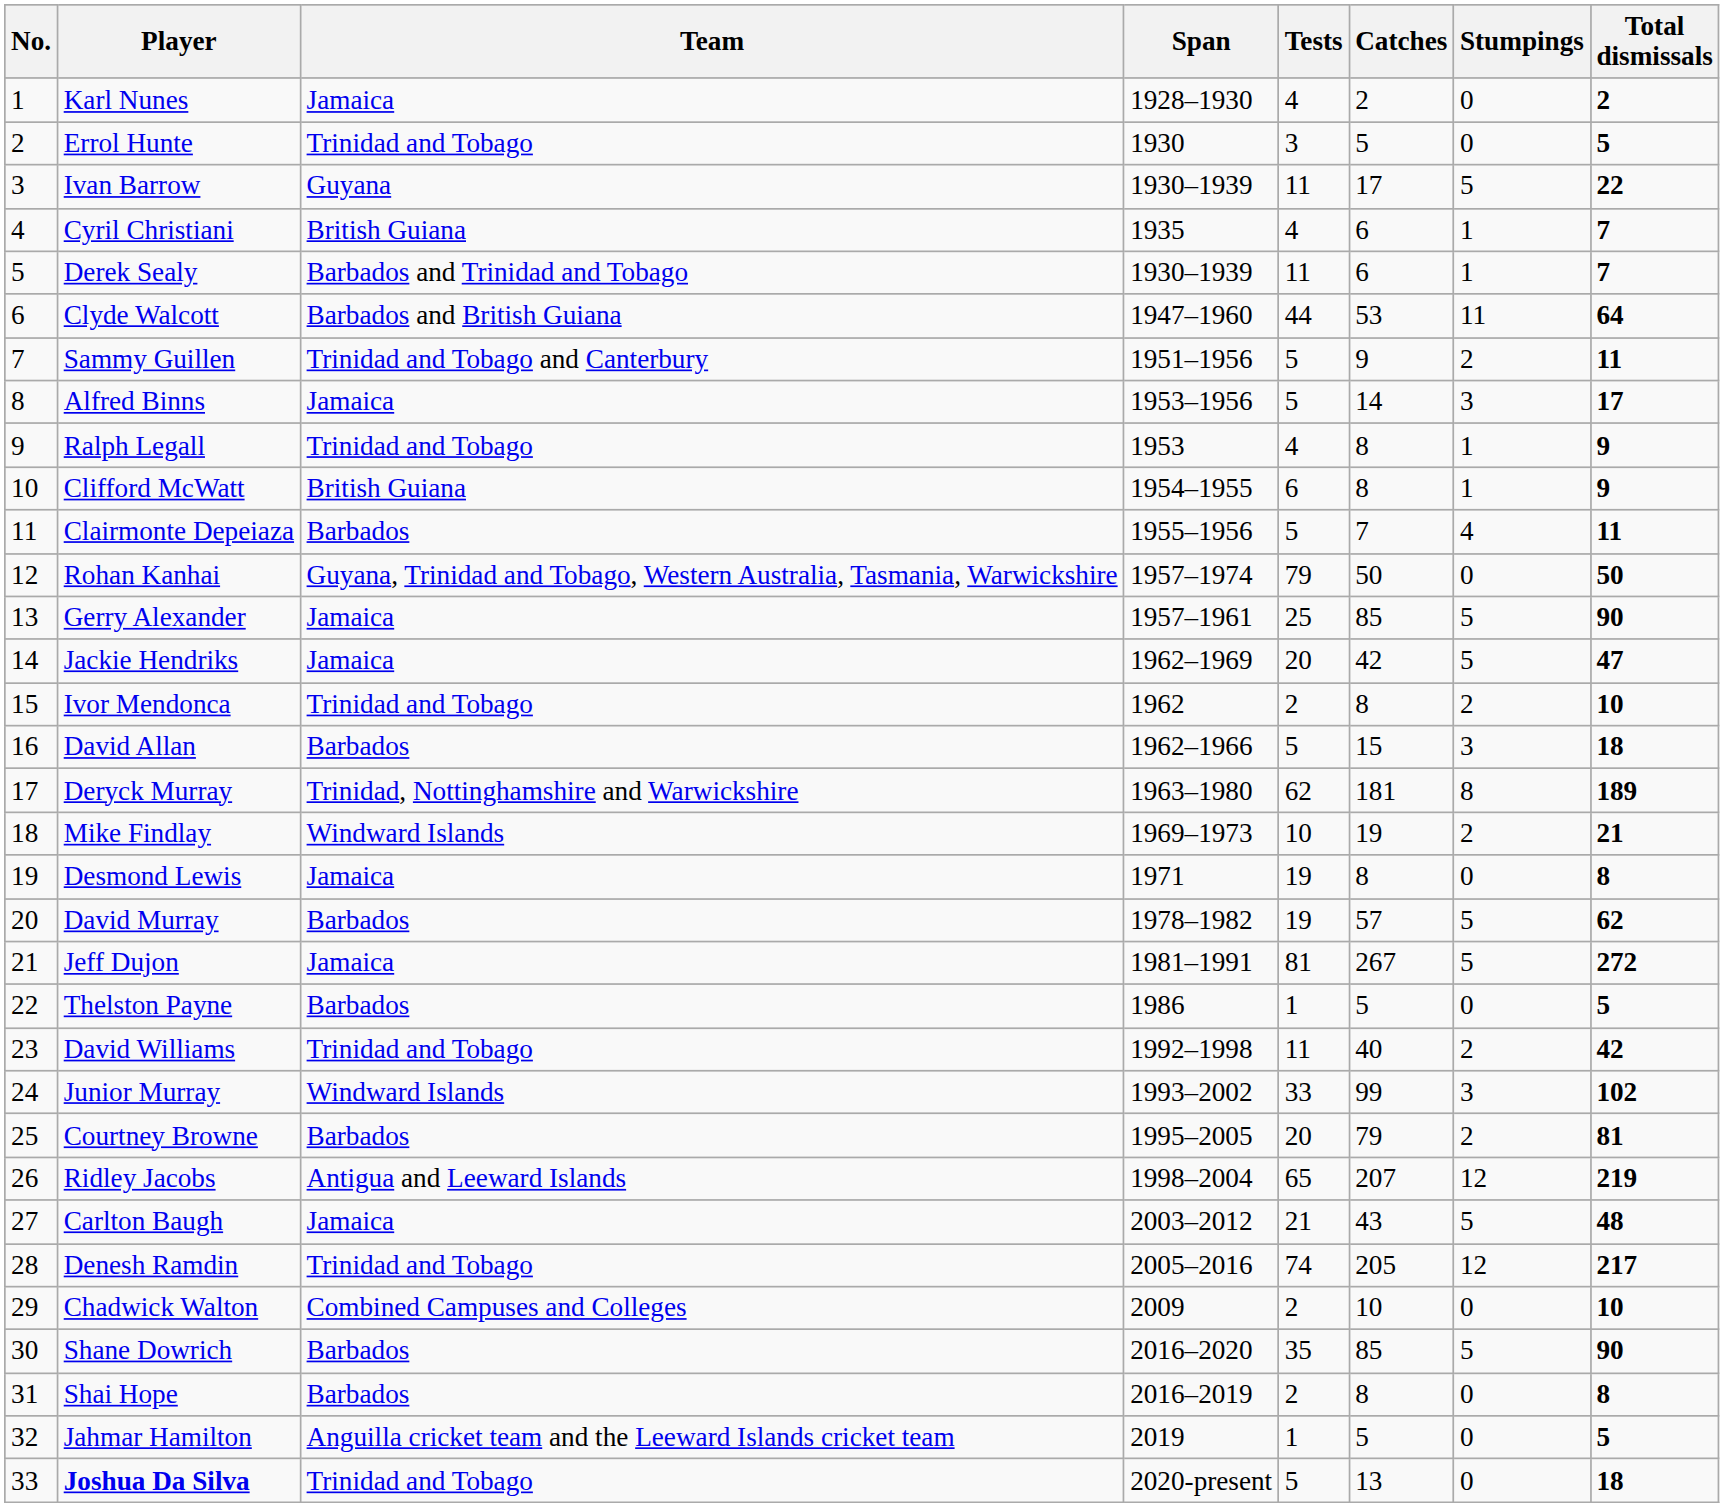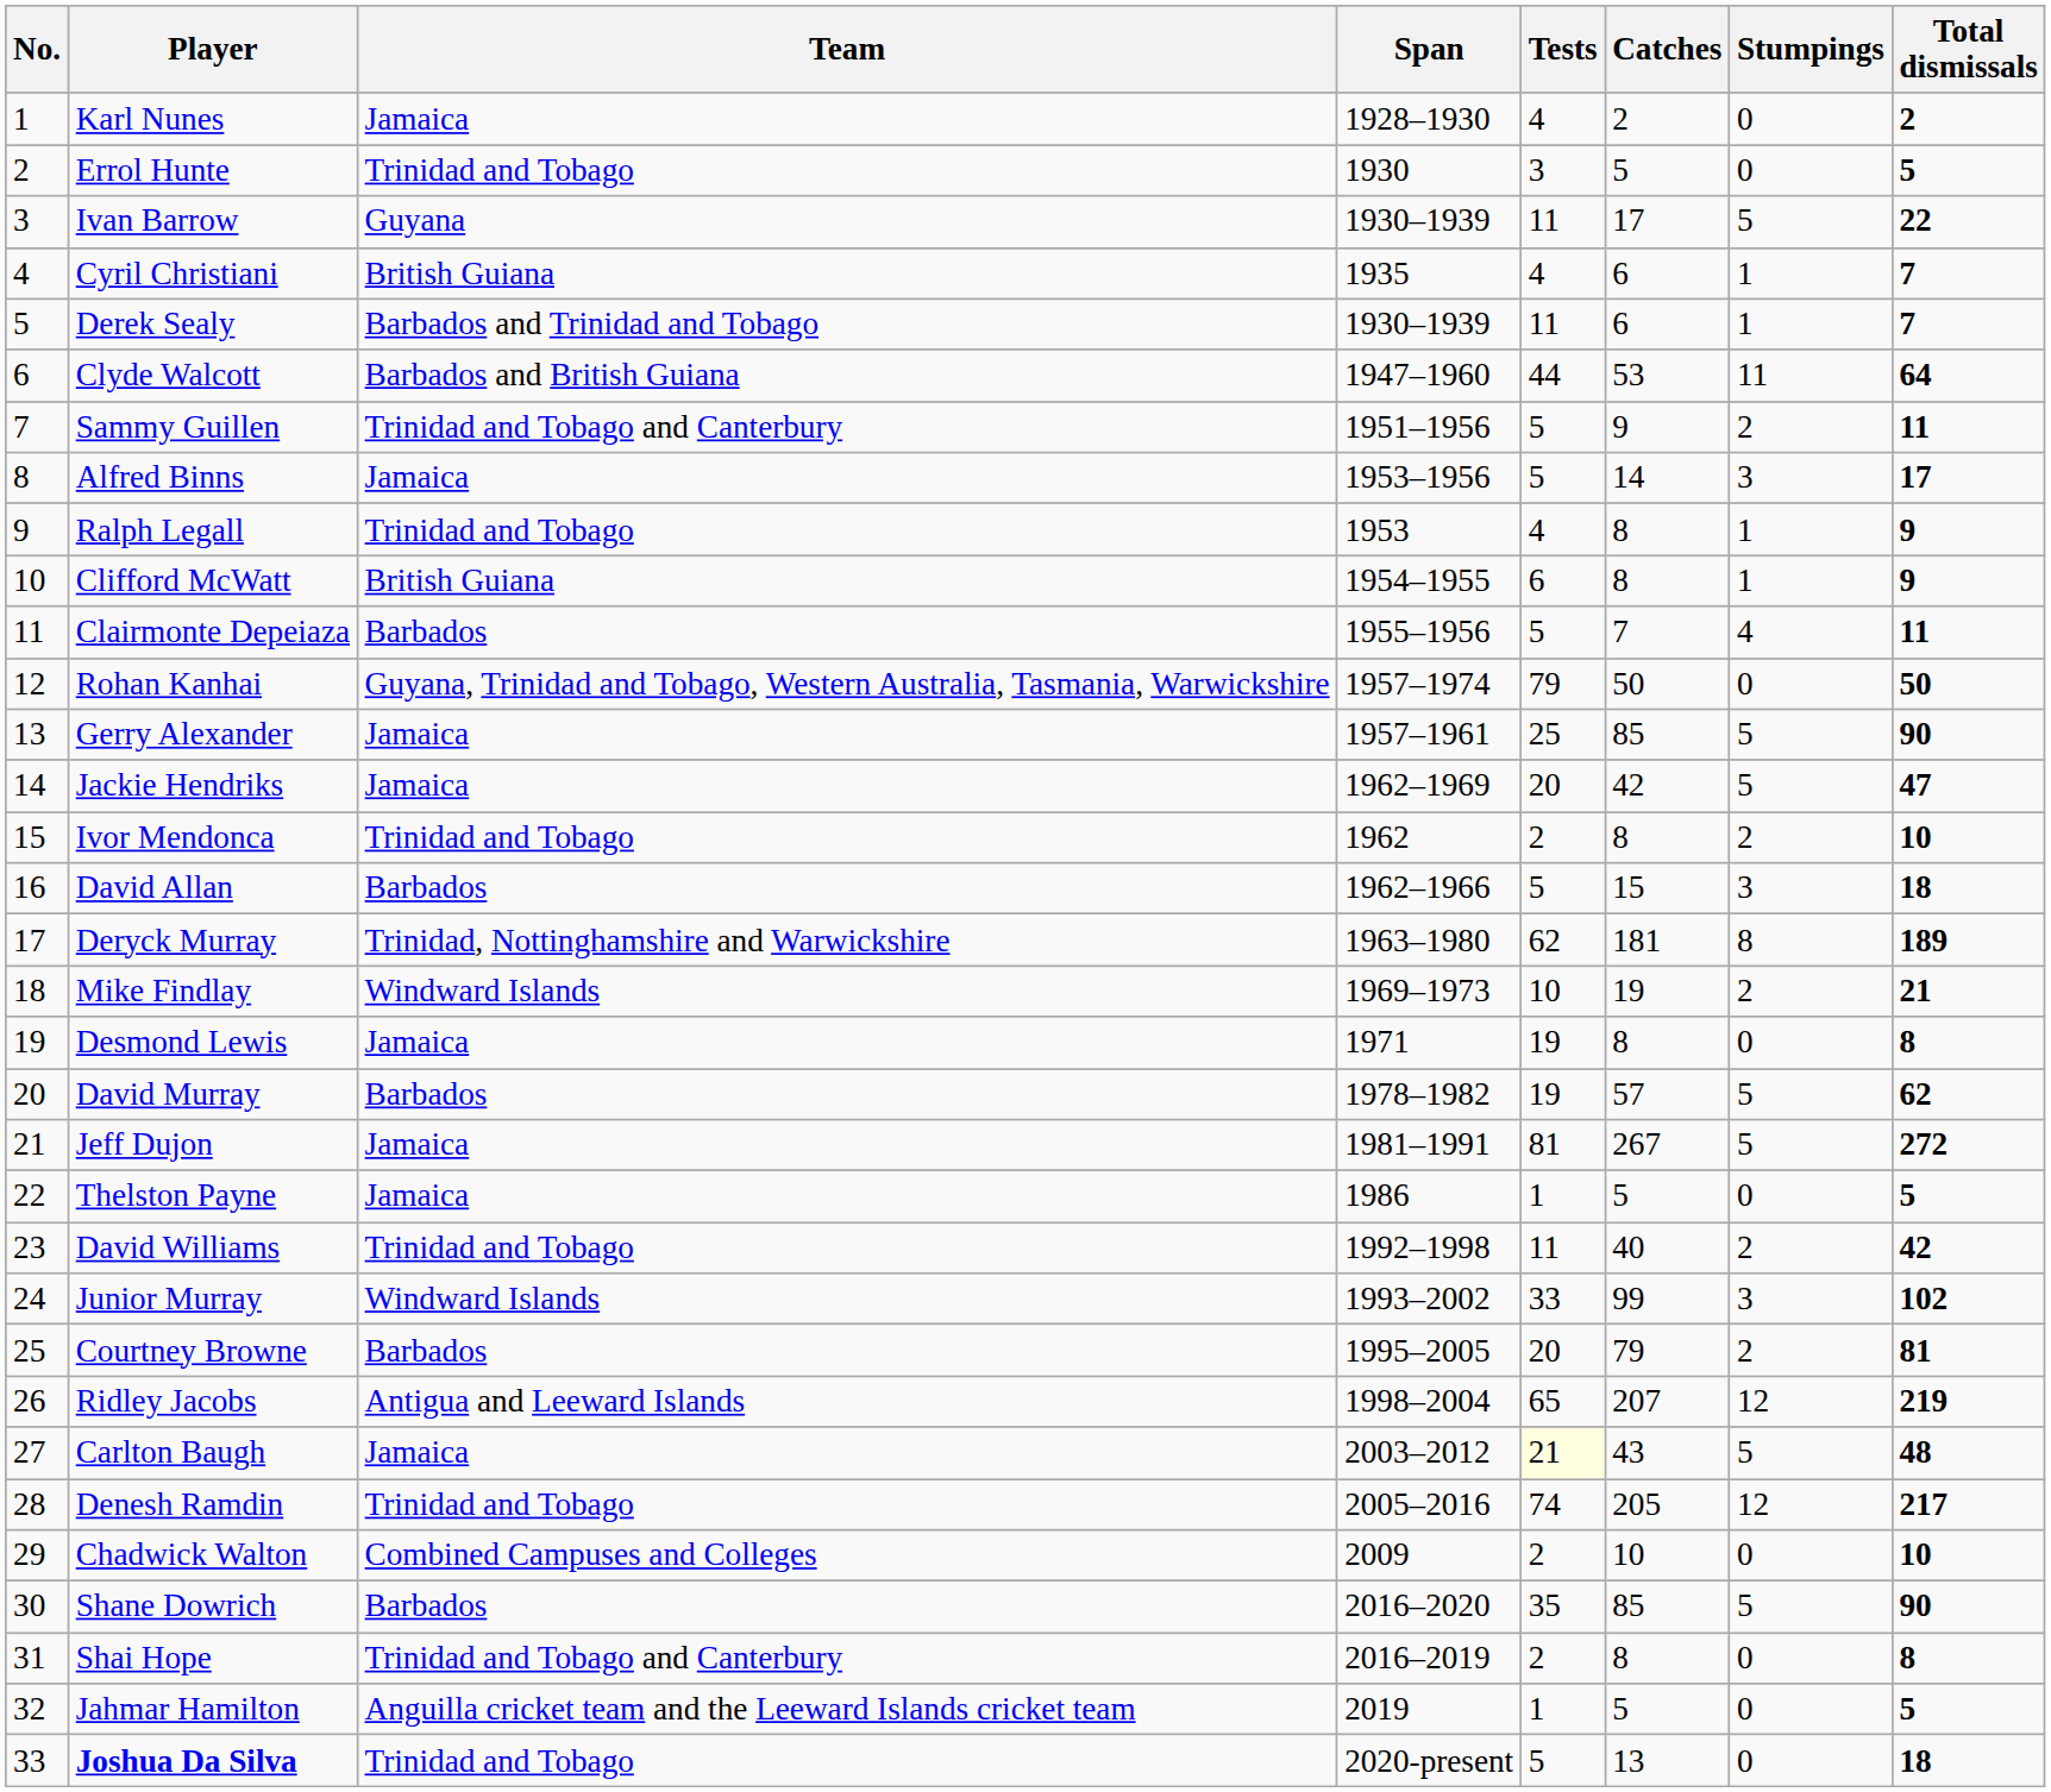 <table class="wikitable sortable">
 <tr>
 <th>No.</th>
 <th>Player</th>
 <th>Team</th>
 <th>Span</th>
 <th>Tests</th>
 <th>Catches</th>
 <th>Stumpings</th>
 <th>Total<br>dismissals</th>
 </tr>
 <tr>
 <td>1</td>
 <td><a href='#'>Karl Nunes</a></td>
 <td><a href='#'>Jamaica</a></td>
 <td>1928–1930</td>
 <td>4</td>
 <td>2</td>
 <td>0</td>
 <td><strong>2</strong></td>
 </tr>
 <tr>
 <td>2</td>
 <td><a href='#'>Errol Hunte</a></td>
 <td><a href='#'>Trinidad and Tobago</a></td>
 <td>1930</td>
 <td>3</td>
 <td>5</td>
 <td>0</td>
 <td><strong>5</strong></td>
 </tr>
 <tr>
 <td>3</td>
 <td><a href='#'>Ivan Barrow</a></td>
 <td><a href='#'>Guyana</a></td>
 <td>1930–1939</td>
 <td>11</td>
 <td>17</td>
 <td>5</td>
 <td><strong>22</strong></td>
 </tr>
 <tr>
 <td>4</td>
 <td><a href='#'>Cyril Christiani</a></td>
 <td><a href='#'>British Guiana</a></td>
 <td>1935</td>
 <td>4</td>
 <td>6</td>
 <td>1</td>
 <td><strong>7</strong></td>
 </tr>
 <tr>
 <td>5</td>
 <td><a href='#'>Derek Sealy</a></td>
 <td><a href='#'>Barbados</a> and <a href='#'>Trinidad and Tobago</a></td>
 <td>1930–1939</td>
 <td>11</td>
 <td>6</td>
 <td>1</td>
 <td><strong>7</strong></td>
 </tr>
 <tr>
 <td>6</td>
 <td><a href='#'>Clyde Walcott </a></td>
 <td><a href='#'>Barbados</a> and <a href='#'>British Guiana</a></td>
 <td>1947–1960</td>
 <td>44</td>
 <td>53</td>
 <td>11</td>
 <td><strong>64</strong></td>
 </tr>
 <tr>
 <td>7</td>
 <td><a href='#'>Sammy Guillen</a></td>
 <td><a href='#'>Trinidad and Tobago</a> and <a href='#'>Canterbury</a></td>
 <td>1951–1956</td>
 <td>5</td>
 <td>9</td>
 <td>2</td>
 <td><strong>11</strong></td>
 </tr>
 <tr>
 <td>8</td>
 <td><a href='#'>Alfred Binns</a></td>
 <td><a href='#'>Jamaica</a></td>
 <td>1953–1956</td>
 <td>5</td>
 <td>14</td>
 <td>3</td>
 <td><strong>17</strong></td>
 </tr>
 <tr>
 <td>9</td>
 <td><a href='#'>Ralph Legall</a></td>
 <td><a href='#'>Trinidad and Tobago</a></td>
 <td>1953</td>
 <td>4</td>
 <td>8</td>
 <td>1</td>
 <td><strong>9</strong></td>
 </tr>
 <tr>
 <td>10</td>
 <td><a href='#'>Clifford McWatt</a></td>
 <td><a href='#'>British Guiana</a></td>
 <td>1954–1955</td>
 <td>6</td>
 <td>8</td>
 <td>1</td>
 <td><strong>9</strong></td>
 </tr>
 <tr>
 <td>11</td>
 <td><a href='#'>Clairmonte Depeiaza</a></td>
 <td><a href='#'>Barbados</a></td>
 <td>1955–1956</td>
 <td>5</td>
 <td>7</td>
 <td>4</td>
 <td><strong>11</strong></td>
 </tr>
 <tr>
 <td>12</td>
 <td><a href='#'>Rohan Kanhai</a></td>
 <td><a href='#'>Guyana</a>, <a href='#'>Trinidad and Tobago</a>, <a href='#'>Western Australia</a>, <a href='#'>Tasmania</a>, <a href='#'>Warwickshire</a></td>
 <td>1957–1974</td>
 <td>79</td>
 <td>50</td>
 <td>0</td>
 <td><strong>50</strong></td>
 </tr>
 <tr>
 <td>13</td>
 <td><a href='#'>Gerry Alexander</a></td>
 <td><a href='#'>Jamaica</a></td>
 <td>1957–1961</td>
 <td>25</td>
 <td>85</td>
 <td>5</td>
 <td><strong>90</strong></td>
 </tr>
 <tr>
 <td>14</td>
 <td><a href='#'>Jackie Hendriks</a></td>
 <td><a href='#'>Jamaica</a></td>
 <td>1962–1969</td>
 <td>20</td>
 <td>42</td>
 <td>5</td>
 <td><strong>47</strong></td>
 </tr>
 <tr>
 <td>15</td>
 <td><a href='#'>Ivor Mendonca</a></td>
 <td><a href='#'>Trinidad and Tobago</a></td>
 <td>1962</td>
 <td>2</td>
 <td>8</td>
 <td>2</td>
 <td><strong>10</strong></td>
 </tr>
 <tr>
 <td>16</td>
 <td><a href='#'>David Allan</a></td>
 <td><a href='#'>Barbados</a></td>
 <td>1962–1966</td>
 <td>5</td>
 <td>15</td>
 <td>3</td>
 <td><strong>18</strong></td>
 </tr>
 <tr>
 <td>17</td>
 <td><a href='#'>Deryck Murray</a></td>
 <td><a href='#'>Trinidad</a>, <a href='#'>Nottinghamshire</a> and <a href='#'>Warwickshire</a></td>
 <td>1963–1980</td>
 <td>62</td>
 <td>181</td>
 <td>8</td>
 <td><strong>189</strong></td>
 </tr>
 <tr>
 <td>18</td>
 <td><a href='#'>Mike Findlay</a></td>
 <td><a href='#'>Windward Islands</a></td>
 <td>1969–1973</td>
 <td>10</td>
 <td>19</td>
 <td>2</td>
 <td><strong>21</strong></td>
 </tr>
 <tr>
 <td>19</td>
 <td><a href='#'>Desmond Lewis</a></td>
 <td><a href='#'>Jamaica</a></td>
 <td>1971</td>
 <td>19</td>
 <td>8</td>
 <td>0</td>
 <td><strong>8</strong></td>
 </tr>
 <tr>
 <td>20</td>
 <td><a href='#'>David Murray</a></td>
 <td><a href='#'>Barbados</a></td>
 <td>1978–1982</td>
 <td>19</td>
 <td>57</td>
 <td>5</td>
 <td><strong>62</strong></td>
 </tr>
 <tr>
 <td>21</td>
 <td><a href='#'>Jeff Dujon</a></td>
 <td><a href='#'>Jamaica</a></td>
 <td>1981–1991</td>
 <td>81</td>
 <td>267</td>
 <td>5</td>
 <td><strong>272</strong></td>
 </tr>
 <tr>
 <td>22</td>
 <td><a href='#'>Thelston Payne</a></td>
-<td><a href='#'>Barbados</a></td>
+<td><a href='#'>Jamaica</a></td>
 <td>1986</td>
 <td>1</td>
 <td>5</td>
 <td>0</td>
 <td><strong>5</strong></td>
 </tr>
 <tr>
 <td>23</td>
 <td><a href='#'>David Williams</a></td>
 <td><a href='#'>Trinidad and Tobago</a></td>
 <td>1992–1998</td>
 <td>11</td>
 <td>40</td>
 <td>2</td>
 <td><strong>42</strong></td>
 </tr>
 <tr>
 <td>24</td>
 <td><a href='#'>Junior Murray</a></td>
 <td><a href='#'>Windward Islands</a></td>
 <td>1993–2002</td>
 <td>33</td>
 <td>99</td>
 <td>3</td>
 <td><strong>102</strong></td>
 </tr>
 <tr>
 <td>25</td>
 <td><a href='#'>Courtney Browne</a></td>
 <td><a href='#'>Barbados</a></td>
 <td>1995–2005</td>
 <td>20</td>
 <td>79</td>
 <td>2</td>
 <td><strong>81</strong></td>
 </tr>
 <tr>
 <td>26</td>
 <td><a href='#'>Ridley Jacobs</a></td>
 <td><a href='#'>Antigua</a> and <a href='#'>Leeward Islands</a></td>
 <td>1998–2004</td>
 <td>65</td>
 <td>207</td>
 <td>12</td>
 <td><strong>219</strong></td>
 </tr>
 <tr>
 <td>27</td>
 <td><a href='#'>Carlton Baugh</a></td>
 <td><a href='#'>Jamaica</a></td>
 <td>2003–2012</td>
-<td>21</td>
+<td style="background: lightyellow;">21</td>
 <td>43</td>
 <td>5</td>
 <td><strong>48</strong></td>
 </tr>
 <tr>
 <td>28</td>
 <td><a href='#'>Denesh Ramdin</a></td>
 <td><a href='#'>Trinidad and Tobago</a></td>
 <td>2005–2016</td>
 <td>74</td>
 <td>205</td>
 <td>12</td>
 <td><strong>217</strong></td>
 </tr>
 <tr>
 <td>29</td>
 <td><a href='#'>Chadwick Walton</a></td>
 <td><a href='#'>Combined Campuses and Colleges</a></td>
 <td>2009</td>
 <td>2</td>
 <td>10</td>
 <td>0</td>
 <td><strong>10</strong></td>
 </tr>
 <tr>
 <td>30</td>
 <td><a href='#'>Shane Dowrich</a></td>
 <td><a href='#'>Barbados</a></td>
 <td>2016–2020</td>
 <td>35</td>
 <td>85</td>
 <td>5</td>
 <td><strong>90</strong></td>
 </tr>
 <tr>
 <td>31</td>
 <td><a href='#'>Shai Hope</a></td>
-<td><a href='#'>Barbados</a></td>
+<td><a href='#'>Trinidad and Tobago</a> and <a href='#'>Canterbury</a></td>
 <td>2016–2019</td>
 <td>2</td>
 <td>8</td>
 <td>0</td>
 <td><strong>8</strong></td>
 </tr>
 <tr>
 <td>32</td>
 <td><a href='#'>Jahmar Hamilton</a></td>
 <td><a href='#'>Anguilla cricket team</a> and the <a href='#'>Leeward Islands cricket team</a></td>
 <td>2019</td>
 <td>1</td>
 <td>5</td>
 <td>0</td>
 <td><strong>5</strong></td>
 </tr>
 <tr>
 <td>33</td>
 <td><strong><a href='#'>Joshua Da Silva</a></strong></td>
 <td><a href='#'>Trinidad and Tobago</a></td>
 <td>2020-present</td>
 <td>5</td>
 <td>13</td>
 <td>0</td>
 <td><strong>18</strong></td>
 </tr>
 <tr>
 </tr>
 </table>
